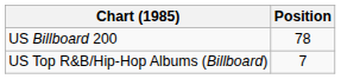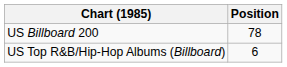 <table class="wikitable sortable">
 <tr>
 <th>Chart (1985)</th>
 <th>Position</th>
 </tr>
 <tr>
 <td>US <em>Billboard</em> 200</td>
 <td align="center">78</td>
 </tr>
 <tr>
 <td>US Top R&B/Hip-Hop Albums (<em>Billboard</em>)</td>
-<td align="center">7</td>
+<td align="center">6</td>
 </tr>
 </table>
